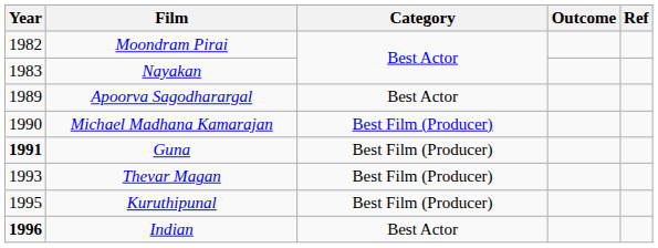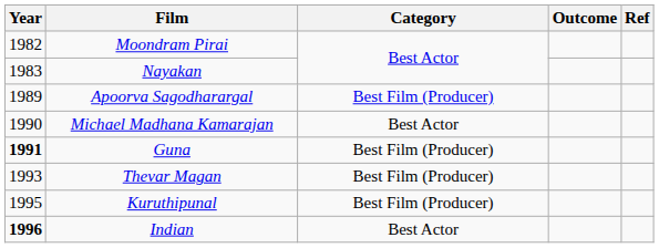 <table class="wikitable" style="width:100%;">
 <tr>
 <th width=5%>Year</th>
 <th style="width:40%;">Film</th>
 <th style="width:40%;">Category</th>
 <th style="width:10%;">Outcome</th>
 <th style="width:5%;">Ref</th>
 </tr>
 <tr>
 <td style="text-align:center;">1982</td>
 <td style="text-align:center;"><em><a href='#'>Moondram Pirai</a></em></td>
 <td rowspan="2" style="text-align:center;"><a href='#'>Best Actor</a></td>
 <td></td>
 <td></td>
 </tr>
 <tr>
 <td style="text-align:center;">1983</td>
 <td style="text-align:center;"><em><a href='#'>Nayakan</a></em></td>
 <td></td>
 <td></td>
 </tr>
 <tr>
 <td style="text-align:center;">1989</td>
 <td style="text-align:center;"><em><a href='#'>Apoorva Sagodharargal</a></em></td>
-<td style="text-align:center;">Best Actor</td>
+<td style="text-align:center;"><a href='#'>Best Film (Producer)</a></td>
 <td></td>
 <td></td>
 </tr>
 <tr>
 <td style="text-align:center;">1990</td>
 <td style="text-align:center;"><em><a href='#'>Michael Madhana Kamarajan</a></em></td>
-<td style="text-align:center;"><a href='#'>Best Film (Producer)</a></td>
+<td style="text-align:center;">Best Actor</td>
 <td></td>
 <td></td>
 </tr>
 <tr>
 <td style="text-align:center;"><strong>1991</strong></td>
 <td style="text-align:center;"><em><a href='#'>Guna</a></em></td>
 <td style="text-align:center;">Best Film (Producer)</td>
 <td></td>
 </tr>
 <tr>
 <td style="text-align:center;">1993</td>
 <td style="text-align:center;"><em><a href='#'>Thevar Magan</a></em></td>
 <td style="text-align:center;">Best Film (Producer)</td>
 <td></td>
 <td></td>
 </tr>
 <tr>
 <td style="text-align:center;">1995</td>
 <td style="text-align:center;"><em><a href='#'>Kuruthipunal</a></em></td>
 <td style="text-align:center;">Best Film (Producer)</td>
 <td></td>
 <td></td>
 </tr>
 <tr>
 <td style="text-align:center;"><strong>1996</strong></td>
 <td style="text-align:center;"><em><a href='#'>Indian</a></em></td>
 <td style="text-align:center;">Best Actor</td>
 <td></td>
 <td></td>
 </tr>
 </table>
